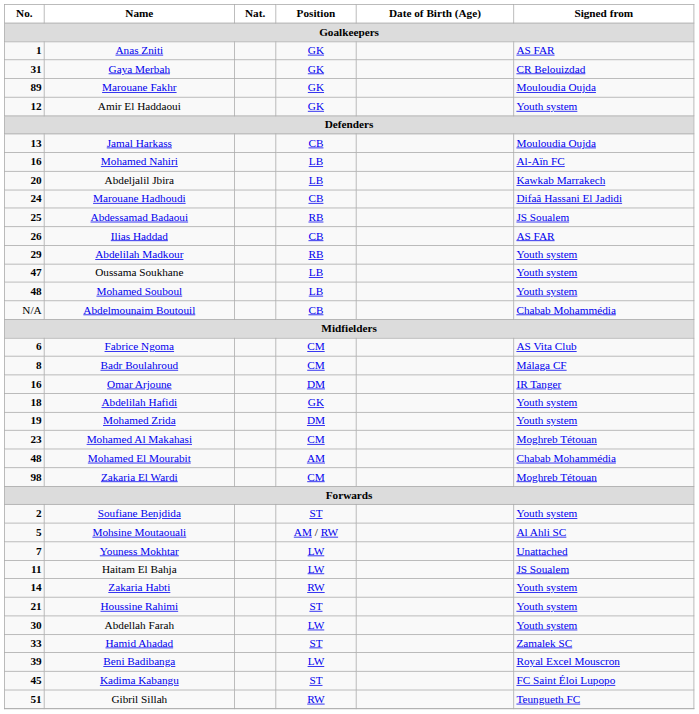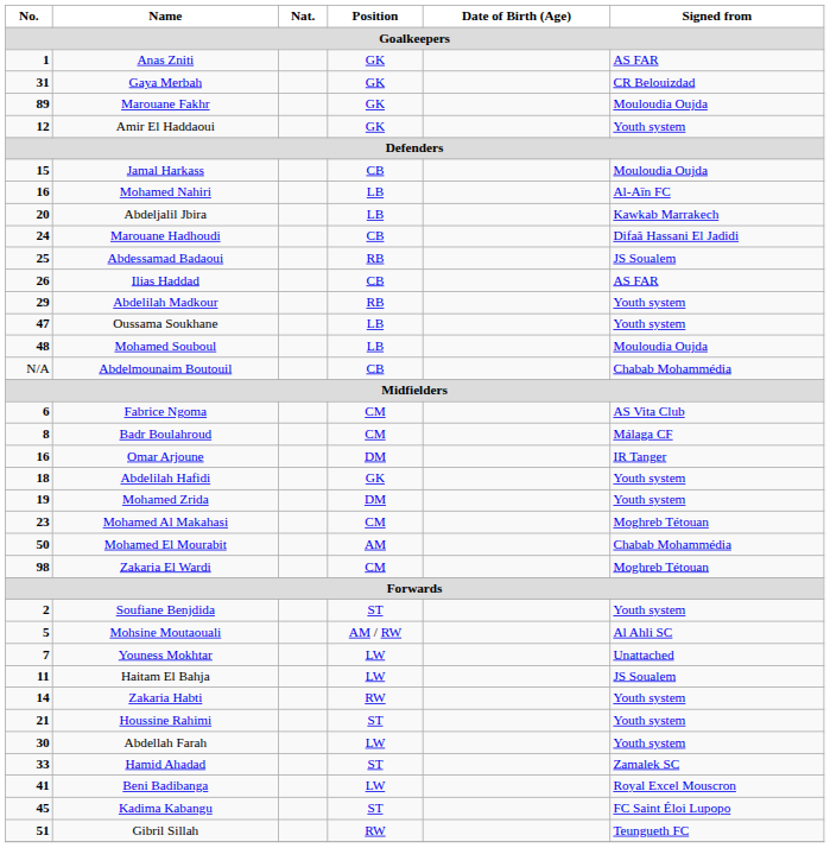 <table class="wikitable" style="text-align:center; font-size:90%; width:70%">
 <tr>
 <th style="background:white; color:black; text-align:center;">No.</th>
 <th style="background:white; color:black; text-align:center;">Name</th>
 <th style="background:white; color:black; text-align:center;">Nat.</th>
 <th style="background:white; color:black; text-align:center;">Position</th>
 <th style="background:white; color:black; text-align:center;">Date of Birth (Age)</th>
 <th style="background:white; color:black; text-align:center;">Signed from</th>
 </tr>
 <tr>
 <th colspan=10 style="background:#DCDCDC; text-align:center;">Goalkeepers</th>
 </tr>
 <tr>
 <td style="text-align:right"><strong>1</strong></td>
 <td><a href='#'>Anas Zniti</a></td>
 <td></td>
 <td><a href='#'>GK</a></td>
 <td></td>
 <td style="text-align:left"> <a href='#'>AS FAR</a></td>
 </tr>
 <tr>
 <td style="text-align:right"><strong>31</strong></td>
 <td><a href='#'>Gaya Merbah</a></td>
 <td></td>
 <td><a href='#'>GK</a></td>
 <td></td>
 <td style="text-align:left"> <a href='#'>CR Belouizdad</a></td>
 </tr>
 <tr>
 <td style="text-align:right"><strong>89</strong></td>
 <td><a href='#'>Marouane Fakhr</a></td>
 <td></td>
 <td><a href='#'>GK</a></td>
 <td></td>
 <td style="text-align:left"> <a href='#'>Mouloudia Oujda</a></td>
 </tr>
 <tr>
 <td style="text-align:right"><strong>12</strong></td>
 <td>Amir El Haddaoui</td>
 <td></td>
 <td><a href='#'>GK</a></td>
 <td></td>
 <td style="text-align:left"> <a href='#'>Youth system</a></td>
 </tr>
 <tr>
 <th colspan=10 style="background:#DCDCDC; text-align:center;">Defenders</th>
 </tr>
 <tr>
-<td style="text-align:right"><strong>13</strong></td>
+<td style="text-align:right"><strong>15</strong></td>
 <td><a href='#'>Jamal Harkass</a></td>
 <td></td>
 <td><a href='#'>CB</a></td>
 <td></td>
 <td style="text-align:left"> <a href='#'>Mouloudia Oujda</a></td>
 </tr>
 <tr>
 <td style="text-align:right"><strong>16</strong></td>
 <td><a href='#'>Mohamed Nahiri</a></td>
 <td></td>
 <td><a href='#'>LB</a></td>
 <td></td>
 <td style="text-align:left"> <a href='#'>Al-Aïn FC</a></td>
 </tr>
 <tr>
 <td style="text-align:right"><strong>20</strong></td>
 <td>Abdeljalil Jbira</td>
 <td></td>
 <td><a href='#'>LB</a></td>
 <td></td>
 <td style="text-align:left"> <a href='#'>Kawkab Marrakech</a></td>
 </tr>
 <tr>
 <td style="text-align:right"><strong>24</strong></td>
 <td><a href='#'>Marouane Hadhoudi</a></td>
 <td></td>
 <td><a href='#'>CB</a></td>
 <td></td>
 <td style="text-align:left"> <a href='#'>Difaâ Hassani El Jadidi</a></td>
 </tr>
 <tr>
 <td style="text-align:right"><strong>25</strong></td>
 <td><a href='#'>Abdessamad Badaoui</a></td>
 <td></td>
 <td><a href='#'>RB</a></td>
 <td></td>
 <td style="text-align:left"> <a href='#'>JS Soualem</a></td>
 </tr>
 <tr>
 <td style="text-align:right"><strong>26</strong></td>
 <td><a href='#'>Ilias Haddad</a></td>
 <td></td>
 <td><a href='#'>CB</a></td>
 <td></td>
 <td style="text-align:left"> <a href='#'>AS FAR</a></td>
 </tr>
 <tr>
 <td style="text-align:right"><strong>29</strong></td>
 <td><a href='#'>Abdelilah Madkour</a></td>
 <td></td>
 <td><a href='#'>RB</a></td>
 <td></td>
 <td style="text-align:left"> <a href='#'>Youth system</a></td>
 </tr>
 <tr>
 <td style="text-align:right"><strong>47</strong></td>
 <td>Oussama Soukhane</td>
 <td></td>
 <td><a href='#'>LB</a></td>
 <td></td>
 <td style="text-align:left"> <a href='#'>Youth system</a></td>
 </tr>
 <tr>
 <td style="text-align:right"><strong>48</strong></td>
 <td><a href='#'>Mohamed Souboul</a></td>
 <td></td>
 <td><a href='#'>LB</a></td>
 <td></td>
-<td style="text-align:left"> <a href='#'>Youth system</a></td>
+<td style="text-align:left"> <a href='#'>Mouloudia Oujda</a></td>
 </tr>
 <tr>
 <td style="text-align:right">N/A</td>
 <td><a href='#'>Abdelmounaim Boutouil</a></td>
 <td></td>
 <td><a href='#'>CB</a></td>
 <td></td>
 <td style="text-align:left"> <a href='#'>Chabab Mohammédia</a></td>
 </tr>
 <tr>
 <th colspan=10 style="background:#DCDCDC; text-align:center;">Midfielders</th>
 </tr>
 <tr>
 <td style="text-align:right"><strong>6</strong></td>
 <td><a href='#'>Fabrice Ngoma</a></td>
 <td></td>
 <td><a href='#'>CM</a></td>
 <td></td>
 <td style="text-align:left"> <a href='#'>AS Vita Club</a></td>
 </tr>
 <tr>
 <td style="text-align:right"><strong>8</strong></td>
 <td><a href='#'>Badr Boulahroud</a></td>
 <td></td>
 <td><a href='#'>CM</a></td>
 <td></td>
 <td style="text-align:left"> <a href='#'>Málaga CF</a></td>
 </tr>
 <tr>
 <td style="text-align:right"><strong>16</strong></td>
 <td><a href='#'>Omar Arjoune</a></td>
 <td></td>
 <td><a href='#'>DM</a></td>
 <td></td>
 <td style="text-align:left"> <a href='#'>IR Tanger</a></td>
 </tr>
 <tr>
 <td style="text-align:right"><strong>18</strong></td>
 <td><a href='#'>Abdelilah Hafidi</a></td>
 <td></td>
 <td><a href='#'>GK</a></td>
 <td></td>
 <td style="text-align:left"> <a href='#'>Youth system</a></td>
 </tr>
 <tr>
 <td style="text-align:right"><strong>19</strong></td>
 <td><a href='#'>Mohamed Zrida</a></td>
 <td></td>
 <td><a href='#'>DM</a></td>
 <td></td>
 <td style="text-align:left"> <a href='#'>Youth system</a></td>
 </tr>
 <tr>
 <td style="text-align:right"><strong>23</strong></td>
 <td><a href='#'>Mohamed Al Makahasi</a></td>
 <td></td>
 <td><a href='#'>CM</a></td>
 <td></td>
 <td style="text-align:left"> <a href='#'>Moghreb Tétouan</a></td>
 </tr>
 <tr>
-<td style="text-align:right"><strong>48</strong></td>
+<td style="text-align:right"><strong>50</strong></td>
 <td><a href='#'>Mohamed El Mourabit</a></td>
 <td></td>
 <td><a href='#'>AM</a></td>
 <td></td>
 <td style="text-align:left"> <a href='#'>Chabab Mohammédia</a></td>
 </tr>
 <tr>
 <td style="text-align:right"><strong>98</strong></td>
 <td><a href='#'>Zakaria El Wardi</a></td>
 <td></td>
 <td><a href='#'>CM</a></td>
 <td></td>
 <td style="text-align:left"> <a href='#'>Moghreb Tétouan</a></td>
 </tr>
 <tr>
 <th colspan=10 style="background:#DCDCDC; text-align:center;">Forwards</th>
 </tr>
 <tr>
 <td style="text-align:right"><strong>2</strong></td>
 <td><a href='#'>Soufiane Benjdida</a></td>
 <td></td>
 <td><a href='#'>ST</a></td>
 <td></td>
 <td style="text-align:left"> <a href='#'>Youth system</a></td>
 </tr>
 <tr>
 <td style="text-align:right"><strong>5</strong></td>
 <td><a href='#'>Mohsine Moutaouali</a></td>
 <td></td>
 <td><a href='#'>AM</a> / <a href='#'>RW</a></td>
 <td></td>
 <td style="text-align:left"> <a href='#'>Al Ahli SC</a></td>
 </tr>
 <tr>
 <td style="text-align:right"><strong>7</strong></td>
 <td><a href='#'>Youness Mokhtar</a></td>
 <td></td>
 <td><a href='#'>LW</a></td>
 <td></td>
 <td style="text-align:left"><a href='#'>Unattached</a></td>
 </tr>
 <tr>
 <td style="text-align:right"><strong>11</strong></td>
 <td>Haitam El Bahja</td>
 <td></td>
 <td><a href='#'>LW</a></td>
 <td></td>
 <td style="text-align:left"> <a href='#'>JS Soualem</a></td>
 </tr>
 <tr>
 <td style="text-align:right"><strong>14</strong></td>
 <td><a href='#'>Zakaria Habti</a></td>
 <td></td>
 <td><a href='#'>RW</a></td>
 <td></td>
 <td style="text-align:left"> <a href='#'>Youth system</a></td>
 </tr>
 <tr>
 <td style="text-align:right"><strong>21</strong></td>
 <td><a href='#'>Houssine Rahimi</a></td>
 <td></td>
 <td><a href='#'>ST</a></td>
 <td></td>
 <td style="text-align:left"> <a href='#'>Youth system</a></td>
 </tr>
 <tr>
 <td style="text-align:right"><strong>30</strong></td>
 <td>Abdellah Farah</td>
 <td></td>
 <td><a href='#'>LW</a></td>
 <td></td>
 <td style="text-align:left"> <a href='#'>Youth system</a></td>
 </tr>
 <tr>
 <td style="text-align:right"><strong>33</strong></td>
 <td><a href='#'>Hamid Ahadad</a></td>
 <td></td>
 <td><a href='#'>ST</a></td>
 <td></td>
 <td style="text-align:left"> <a href='#'>Zamalek SC</a></td>
 </tr>
 <tr>
-<td style="text-align:right"><strong>39</strong></td>
+<td style="text-align:right"><strong>41</strong></td>
 <td><a href='#'>Beni Badibanga</a></td>
 <td></td>
 <td><a href='#'>LW</a></td>
 <td></td>
 <td style="text-align:left"> <a href='#'>Royal Excel Mouscron</a></td>
 </tr>
 <tr>
 <td style="text-align:right"><strong>45</strong></td>
 <td><a href='#'>Kadima Kabangu</a></td>
 <td></td>
 <td><a href='#'>ST</a></td>
 <td></td>
 <td style="text-align:left"> <a href='#'>FC Saint Éloi Lupopo</a></td>
 </tr>
 <tr>
 <td style="text-align:right"><strong>51</strong></td>
 <td>Gibril Sillah</td>
 <td></td>
 <td><a href='#'>RW</a></td>
 <td></td>
 <td style="text-align:left"> <a href='#'>Teungueth FC</a></td>
 </tr>
 <tr>
 </tr>
 </table>
